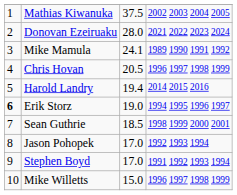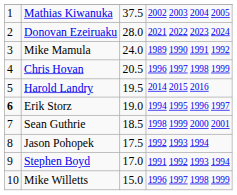 <table class="wikitable">
 <tr>
 </tr>
 <tr>
 <td>1</td>
 <td><a href='#'>Mathias Kiwanuka</a></td>
 <td>37.5</td>
 <td style="font-size:80%;"><a href='#'>2002</a> <a href='#'>2003</a> <a href='#'>2004</a> <a href='#'>2005</a></td>
 </tr>
 <tr>
 <td>2</td>
 <td><a href='#'>Donovan Ezeiruaku</a></td>
 <td>28.0</td>
 <td style="font-size:80%;"><a href='#'>2021</a> <a href='#'>2022</a> <a href='#'>2023</a> <a href='#'>2024</a></td>
 </tr>
 <tr>
 <td>3</td>
 <td>Mike Mamula</td>
-<td>24.1</td>
+<td>24.0</td>
 <td style="font-size:80%;"><a href='#'>1989</a> <a href='#'>1990</a> <a href='#'>1991</a> <a href='#'>1992</a></td>
 </tr>
 <tr>
 <td>4</td>
 <td><a href='#'>Chris Hovan</a></td>
 <td>20.5</td>
 <td style="font-size:80%;"><a href='#'>1996</a> <a href='#'>1997</a> <a href='#'>1998</a> <a href='#'>1999</a></td>
 </tr>
 <tr>
 <td>5</td>
 <td><a href='#'>Harold Landry</a></td>
-<td>19.4</td>
+<td>19.5</td>
 <td style="font-size:80%;"><a href='#'>2014</a> <a href='#'>2015</a> <a href='#'>2016</a></td>
 </tr>
 <tr>
 <td><strong>6</strong></td>
 <td>Erik Storz</td>
 <td>19.0</td>
 <td style="font-size:80%;"><a href='#'>1994</a> <a href='#'>1995</a> <a href='#'>1996</a> <a href='#'>1997</a></td>
 </tr>
 <tr>
 <td>7</td>
 <td>Sean Guthrie</td>
 <td>18.5</td>
 <td style="font-size:80%;"><a href='#'>1998</a> <a href='#'>1999</a> <a href='#'>2000</a> <a href='#'>2001</a></td>
 </tr>
 <tr>
 <td>8</td>
 <td>Jason Pohopek</td>
-<td>17.0</td>
+<td>17.5</td>
 <td style="font-size:80%;"><a href='#'>1992</a> <a href='#'>1993</a> <a href='#'>1994</a></td>
 </tr>
 <tr>
 <td>9</td>
 <td><a href='#'>Stephen Boyd</a></td>
 <td>17.0</td>
 <td style="font-size:80%;"><a href='#'>1991</a> <a href='#'>1992</a> <a href='#'>1993</a> <a href='#'>1994</a></td>
 </tr>
 <tr>
 <td>10</td>
 <td>Mike Willetts</td>
 <td>15.0</td>
 <td style="font-size:80%;"><a href='#'>1996</a> <a href='#'>1997</a> <a href='#'>1998</a> <a href='#'>1999</a></td>
 </tr>
 </table>
